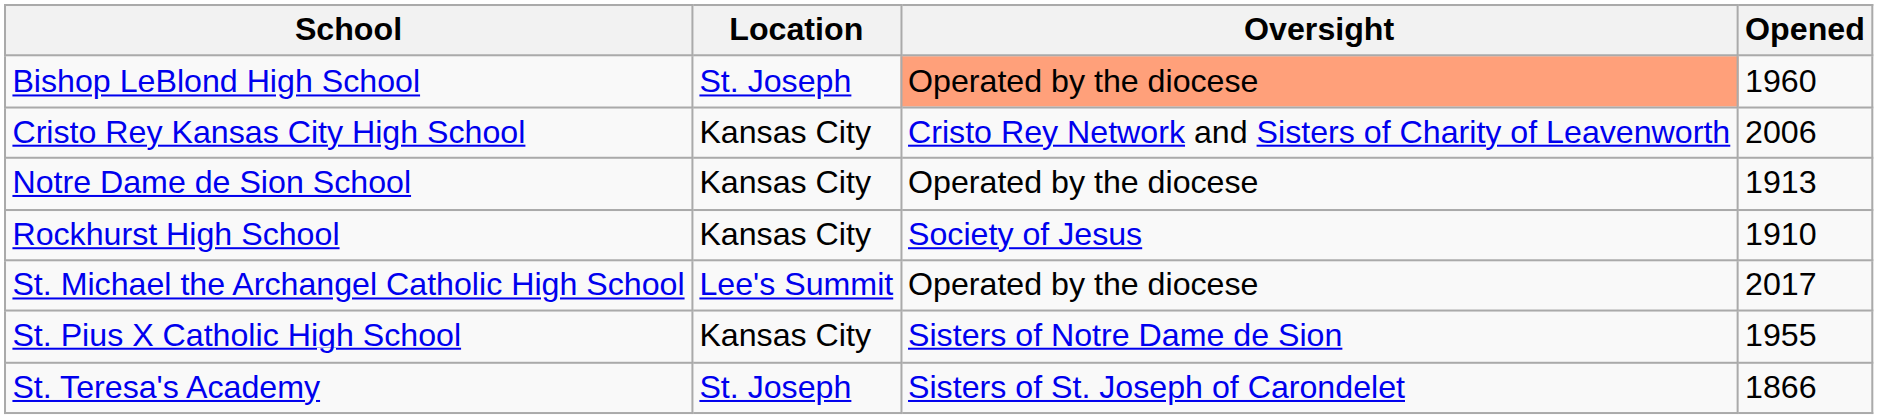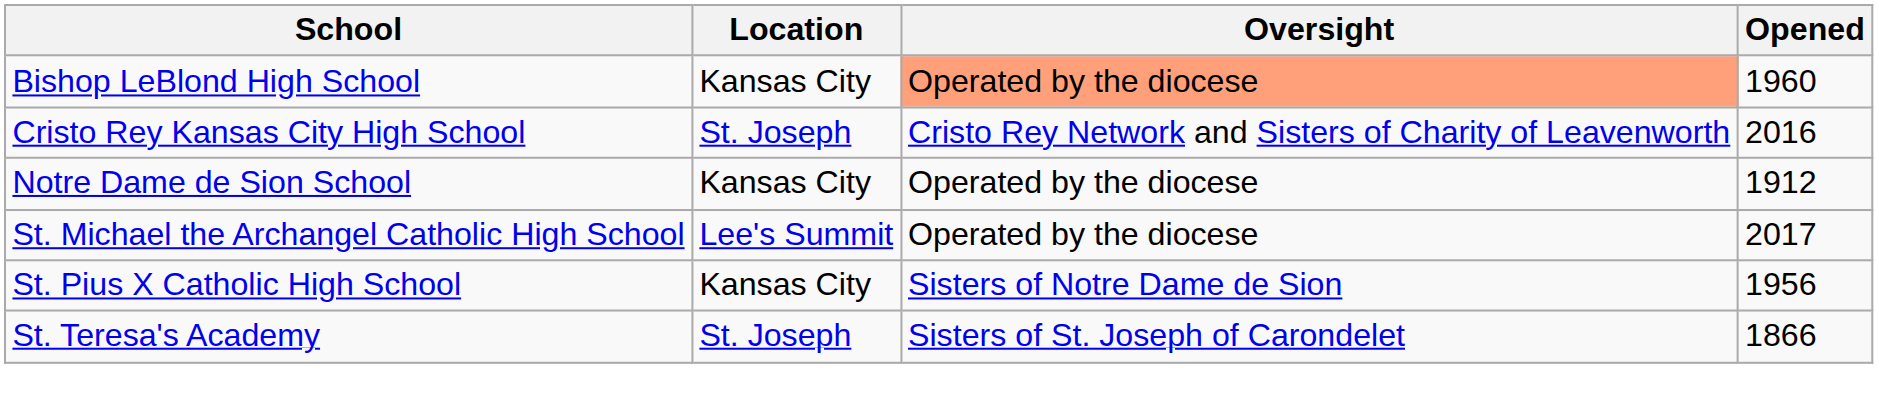 <table class="wikitable sortable">
 <tr>
 <th>School</th>
 <th>Location</th>
 <th>Oversight</th>
 <th>Opened</th>
 </tr>
 <tr>
 <td><a href='#'>Bishop LeBlond High School</a></td>
-<td><a href='#'>St. Joseph</a></td>
+<td>Kansas City</td>
 <td style="background: lightsalmon;">Operated by the diocese</td>
 <td>1960</td>
 </tr>
 <tr>
 <td><a href='#'>Cristo Rey Kansas City High School</a></td>
-<td>Kansas City</td>
+<td><a href='#'>St. Joseph</a></td>
 <td><a href='#'>Cristo Rey Network</a> and <a href='#'>Sisters of Charity of Leavenworth</a></td>
-<td>2006</td>
+<td>2016</td>
 </tr>
 <tr>
 <td><a href='#'>Notre Dame de Sion School</a></td>
 <td>Kansas City</td>
 <td>Operated by the diocese</td>
-<td>1913</td>
-</tr>
-<tr>
-<td><a href='#'>Rockhurst High School</a></td>
-<td>Kansas City</td>
-<td><a href='#'>Society of Jesus</a></td>
-<td>1910</td>
+<td>1912</td>
 </tr>
 <tr>
 <td><a href='#'>St. Michael the Archangel Catholic High School</a></td>
 <td><a href='#'>Lee's Summit</a></td>
 <td>Operated by the diocese</td>
 <td>2017</td>
 </tr>
 <tr>
 <td><a href='#'>St. Pius X Catholic High School</a></td>
 <td>Kansas City</td>
 <td><a href='#'>Sisters of Notre Dame de Sion</a></td>
-<td>1955</td>
+<td>1956</td>
 </tr>
 <tr>
 <td><a href='#'>St. Teresa's Academy</a></td>
 <td><a href='#'>St. Joseph</a></td>
 <td><a href='#'>Sisters of St. Joseph of Carondelet</a></td>
 <td>1866</td>
 </tr>
 </table>
